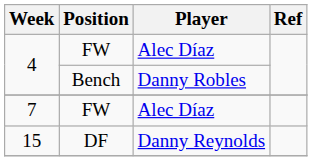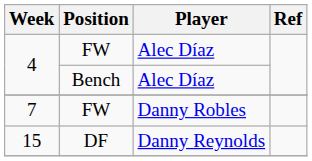 <table class=wikitable>
 <tr>
 <th>Week</th>
 <th>Position</th>
 <th>Player</th>
 <th>Ref</th>
 </tr>
 <tr>
 <td align=center rowspan="2">4</td>
 <td align=center>FW</td>
 <td> <a href='#'>Alec Díaz</a></td>
 <td rowspan="2"></td>
 </tr>
 <tr>
 <td align=center>Bench</td>
-<td> <a href='#'>Danny Robles</a></td>
+<td> <a href='#'>Alec Díaz</a></td>
 </tr>
 <tr>
 </tr>
 <tr>
 <td align=center rowspan="1">7</td>
 <td align=center>FW</td>
-<td> <a href='#'>Alec Díaz</a></td>
+<td> <a href='#'>Danny Robles</a></td>
 <td></td>
 </tr>
 <tr>
 <td align=center rowspan="1">15</td>
 <td align=center>DF</td>
 <td> <a href='#'>Danny Reynolds</a></td>
 <td></td>
 </tr>
 <tr>
 </tr>
 </table>
